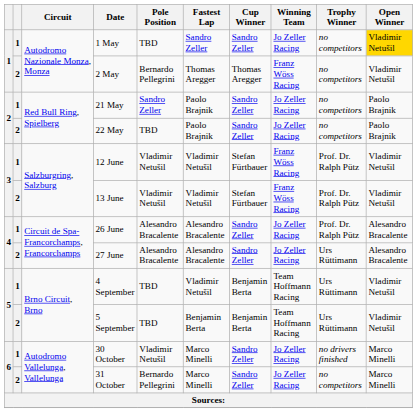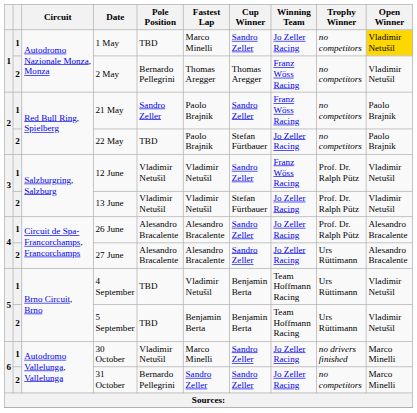 <table class="wikitable" style="font-size: 85%">
 <tr>
 <th></th>
 <th></th>
 <th>Circuit</th>
 <th>Date</th>
 <th>Pole Position</th>
 <th>Fastest Lap</th>
 <th>Cup Winner</th>
 <th>Winning Team</th>
 <th>Trophy Winner</th>
 <th>Open Winner</th>
 </tr>
 <tr>
 <th rowspan=2>1</th>
 <th>1</th>
 <td rowspan=2> <a href='#'>Autodromo Nazionale Monza</a>, <a href='#'>Monza</a></td>
 <td>1 May</td>
 <td>TBD</td>
-<td> <a href='#'>Sandro Zeller</a></td>
+<td> Marco Minelli</td>
 <td> <a href='#'>Sandro Zeller</a></td>
 <td> <a href='#'>Jo Zeller Racing</a></td>
 <td><em>no competitors</em></td>
 <td style="background: gold;"> Vladimir Netušil</td>
 </tr>
 <tr>
 <th>2</th>
 <td>2 May</td>
 <td> Bernardo Pellegrini</td>
 <td> Thomas Aregger</td>
 <td> Thomas Aregger</td>
 <td> <a href='#'>Franz Wöss Racing</a></td>
 <td><em>no competitors</em></td>
 <td> Vladimir Netušil</td>
 </tr>
 <tr>
 <th rowspan=2>2</th>
 <th>1</th>
 <td rowspan=2> <a href='#'>Red Bull Ring</a>, <a href='#'>Spielberg</a></td>
 <td>21 May</td>
 <td> <a href='#'>Sandro Zeller</a></td>
 <td> Paolo Brajnik</td>
 <td> <a href='#'>Sandro Zeller</a></td>
-<td> <a href='#'>Jo Zeller Racing</a></td>
+<td> <a href='#'>Franz Wöss Racing</a></td>
 <td><em>no competitors</em></td>
 <td> Paolo Brajnik</td>
 </tr>
 <tr>
 <th>2</th>
 <td>22 May</td>
 <td>TBD</td>
 <td> Paolo Brajnik</td>
-<td> <a href='#'>Sandro Zeller</a></td>
+<td> Stefan Fürtbauer</td>
 <td> <a href='#'>Jo Zeller Racing</a></td>
 <td><em>no competitors</em></td>
 <td> Paolo Brajnik</td>
 </tr>
 <tr>
 <th rowspan=2>3</th>
 <th>1</th>
 <td rowspan=2> <a href='#'>Salzburgring</a>, <a href='#'>Salzburg</a></td>
 <td>12 June</td>
 <td> Vladimir Netušil</td>
 <td> Vladimir Netušil</td>
-<td> Stefan Fürtbauer</td>
+<td> <a href='#'>Sandro Zeller</a></td>
 <td> <a href='#'>Franz Wöss Racing</a></td>
 <td> Prof. Dr. Ralph Pütz</td>
 <td> Vladimir Netušil</td>
 </tr>
 <tr>
 <th>2</th>
 <td>13 June</td>
 <td> Vladimir Netušil</td>
 <td> Vladimir Netušil</td>
 <td> Stefan Fürtbauer</td>
-<td> <a href='#'>Franz Wöss Racing</a></td>
+<td> <a href='#'>Jo Zeller Racing</a></td>
 <td> Prof. Dr. Ralph Pütz</td>
 <td> Vladimir Netušil</td>
 </tr>
 <tr>
 <th rowspan=2>4</th>
 <th>1</th>
 <td rowspan=2> <a href='#'>Circuit de Spa-Francorchamps</a>, <a href='#'>Francorchamps</a></td>
 <td>26 June</td>
 <td> Alesandro Bracalente</td>
 <td> Alesandro Bracalente</td>
 <td> <a href='#'>Sandro Zeller</a></td>
 <td> <a href='#'>Jo Zeller Racing</a></td>
 <td> Prof. Dr. Ralph Pütz</td>
 <td> Alesandro Bracalente</td>
 </tr>
 <tr>
 <th>2</th>
 <td>27 June</td>
 <td> Alesandro Bracalente</td>
 <td> Alesandro Bracalente</td>
 <td> <a href='#'>Sandro Zeller</a></td>
 <td> <a href='#'>Jo Zeller Racing</a></td>
 <td> Urs Rüttimann</td>
 <td> Alesandro Bracalente</td>
 </tr>
 <tr>
 <th rowspan=2>5</th>
 <th>1</th>
 <td rowspan=2> <a href='#'>Brno Circuit</a>, <a href='#'>Brno</a></td>
 <td>4 September</td>
 <td>TBD</td>
 <td> Vladimir Netušil</td>
 <td> Benjamin Berta</td>
 <td> Team Hoffmann Racing</td>
 <td> Urs Rüttimann</td>
 <td> Vladimir Netušil</td>
 </tr>
 <tr>
 <th>2</th>
 <td>5 September</td>
 <td>TBD</td>
 <td> Benjamin Berta</td>
 <td> Benjamin Berta</td>
 <td>  Team Hoffmann Racing</td>
 <td> Urs Rüttimann</td>
 <td> Vladimir Netušil</td>
 </tr>
 <tr>
 <th rowspan=2>6</th>
 <th>1</th>
 <td rowspan=2> <a href='#'>Autodromo Vallelunga</a>, <a href='#'>Vallelunga</a></td>
 <td>30 October</td>
 <td> Vladimir Netušil</td>
 <td> Marco Minelli</td>
 <td> <a href='#'>Sandro Zeller</a></td>
 <td> <a href='#'>Jo Zeller Racing</a></td>
 <td><em>no drivers finished</em></td>
 <td> Marco Minelli</td>
 </tr>
 <tr>
 <th>2</th>
 <td>31 October</td>
 <td> Bernardo Pellegrini</td>
-<td> Marco Minelli</td>
+<td> <a href='#'>Sandro Zeller</a></td>
 <td> <a href='#'>Sandro Zeller</a></td>
 <td> <a href='#'>Jo Zeller Racing</a></td>
 <td><em>no competitors</em></td>
 <td> Marco Minelli</td>
 </tr>
 <tr>
 <th colspan=10>Sources:</th>
 </tr>
 <tr>
 </tr>
 </table>
